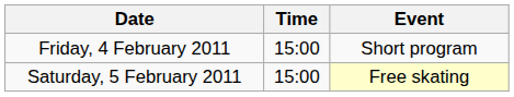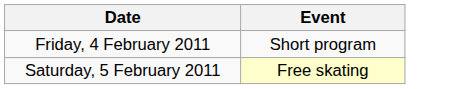 <table class = "wikitable" style="text-align:center;">
 <tr>
 <th width=220>Date</th>
-<th width=50>Time</th>
 <th width=150>Event</th>
 </tr>
 <tr>
 <td>Friday, 4 February 2011</td>
-<td>15:00</td>
 <td>Short program</td>
 </tr>
 <tr>
 <td>Saturday, 5 February 2011</td>
-<td>15:00</td>
 <td bgcolor=ffffcc>Free skating</td>
 </tr>
 </table>
